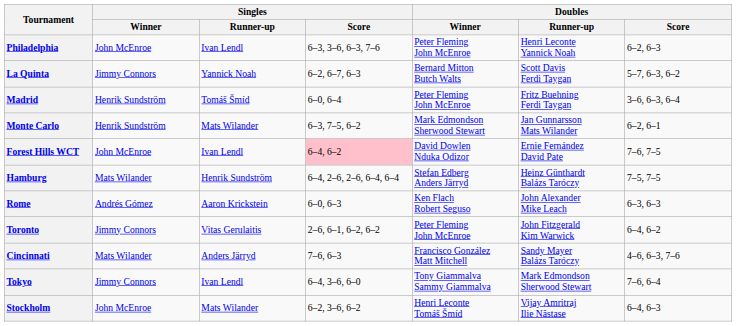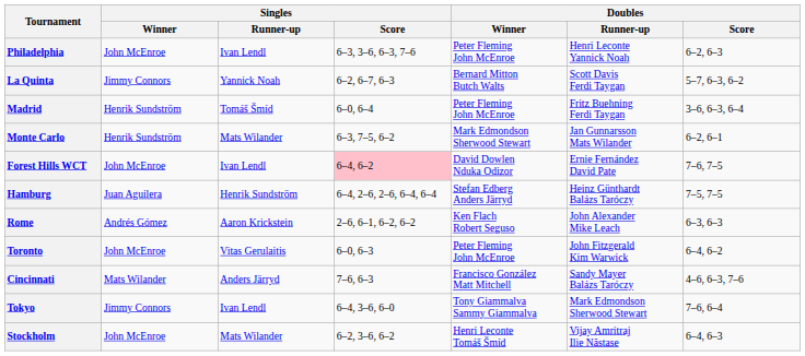 <table class=wikitable>
 <tr>
 <th style="width:140px;" rowspan="2">Tournament</th>
 <th style="width:170px;" colspan="3">Singles</th>
 <th style="width:170px;" colspan="3">Doubles</th>
 </tr>
 <tr>
 <th style="width:170px">Winner</th>
 <th style="width:170px">Runner-up</th>
 <th style="width:170px">Score</th>
 <th style="width:170px">Winner</th>
 <th style="width:170px">Runner-up</th>
 <th style="width:170px">Score</th>
 </tr>
 <tr>
 <th scope="row" style="text-align: left;"><a href='#'>Philadelphia</a></th>
 <td> <a href='#'>John McEnroe</a></td>
 <td> <a href='#'>Ivan Lendl</a></td>
 <td>6–3, 3–6, 6–3, 7–6</td>
 <td> <a href='#'>Peter Fleming</a> <br>  <a href='#'>John McEnroe</a></td>
 <td> <a href='#'>Henri Leconte</a> <br>  <a href='#'>Yannick Noah</a></td>
 <td>6–2, 6–3</td>
 </tr>
 <tr>
 <th scope="row" style="text-align: left;"><a href='#'>La Quinta</a></th>
 <td> <a href='#'>Jimmy Connors</a></td>
 <td> <a href='#'>Yannick Noah</a></td>
 <td>6–2, 6–7, 6–3</td>
 <td> <a href='#'>Bernard Mitton</a> <br>  <a href='#'>Butch Walts</a></td>
 <td> <a href='#'>Scott Davis</a> <br>  <a href='#'>Ferdi Taygan</a></td>
 <td>5–7, 6–3, 6–2</td>
 </tr>
 <tr>
 <th scope="row" style="text-align: left;"><a href='#'>Madrid</a></th>
 <td> <a href='#'>Henrik Sundström</a></td>
 <td> <a href='#'>Tomáš Šmíd</a></td>
 <td>6–0, 6–4</td>
 <td> <a href='#'>Peter Fleming</a> <br>  <a href='#'>John McEnroe</a></td>
 <td> <a href='#'>Fritz Buehning</a> <br>  <a href='#'>Ferdi Taygan</a></td>
 <td>3–6, 6–3, 6–4</td>
 </tr>
 <tr>
 <th scope="row" style="text-align: left;"><a href='#'>Monte Carlo</a></th>
 <td> <a href='#'>Henrik Sundström</a></td>
 <td> <a href='#'>Mats Wilander</a></td>
 <td>6–3, 7–5, 6–2</td>
 <td> <a href='#'>Mark Edmondson</a> <br>  <a href='#'>Sherwood Stewart</a></td>
 <td> <a href='#'>Jan Gunnarsson</a> <br>  <a href='#'>Mats Wilander</a></td>
 <td>6–2, 6–1</td>
 </tr>
 <tr>
 <th scope="row" style="text-align: left;"><a href='#'>Forest Hills WCT</a></th>
 <td> <a href='#'>John McEnroe</a></td>
 <td> <a href='#'>Ivan Lendl</a></td>
 <td style="background: pink;">6–4, 6–2</td>
 <td> <a href='#'>David Dowlen</a> <br>  <a href='#'>Nduka Odizor</a></td>
 <td> <a href='#'>Ernie Fernández</a> <br>  <a href='#'>David Pate</a></td>
 <td>7–6, 7–5</td>
 </tr>
 <tr>
 <th scope="row" style="text-align: left;"><a href='#'>Hamburg</a></th>
-<td> <a href='#'>Mats Wilander</a></td>
+<td> <a href='#'>Juan Aguilera</a></td>
 <td> <a href='#'>Henrik Sundström</a></td>
 <td>6–4, 2–6, 2–6, 6–4, 6–4</td>
 <td> <a href='#'>Stefan Edberg</a> <br>  <a href='#'>Anders Järryd</a></td>
 <td> <a href='#'>Heinz Günthardt</a> <br>  <a href='#'>Balázs Taróczy</a></td>
 <td>7–5, 7–5</td>
 </tr>
 <tr>
 <th scope="row" style="text-align: left;"><a href='#'>Rome</a></th>
 <td> <a href='#'>Andrés Gómez</a></td>
 <td> <a href='#'>Aaron Krickstein</a></td>
-<td>6–0, 6–3</td>
+<td>2–6, 6–1, 6–2, 6–2</td>
 <td> <a href='#'>Ken Flach</a> <br>  <a href='#'>Robert Seguso</a></td>
 <td> <a href='#'>John Alexander</a> <br>  <a href='#'>Mike Leach</a></td>
 <td>6–3, 6–3</td>
 </tr>
 <tr>
 <th scope="row" style="text-align: left;"><a href='#'>Toronto</a></th>
-<td> <a href='#'>Jimmy Connors</a></td>
+<td> <a href='#'>John McEnroe</a></td>
 <td> <a href='#'>Vitas Gerulaitis</a></td>
-<td>2–6, 6–1, 6–2, 6–2</td>
+<td>6–0, 6–3</td>
 <td> <a href='#'>Peter Fleming</a> <br>  <a href='#'>John McEnroe</a></td>
 <td> <a href='#'>John Fitzgerald</a> <br>  <a href='#'>Kim Warwick</a></td>
 <td>6–4, 6–2</td>
 </tr>
 <tr>
 <th scope="row" style="text-align: left;"><a href='#'>Cincinnati</a></th>
 <td> <a href='#'>Mats Wilander</a></td>
 <td> <a href='#'>Anders Järryd</a></td>
 <td>7–6, 6–3</td>
 <td> <a href='#'>Francisco González</a> <br>  <a href='#'>Matt Mitchell</a></td>
 <td> <a href='#'>Sandy Mayer</a> <br>  <a href='#'>Balázs Taróczy</a></td>
 <td>4–6, 6–3, 7–6</td>
 </tr>
 <tr>
 <th scope="row" style="text-align: left;"><a href='#'>Tokyo</a></th>
 <td> <a href='#'>Jimmy Connors</a></td>
 <td> <a href='#'>Ivan Lendl</a></td>
 <td>6–4, 3–6, 6–0</td>
 <td> <a href='#'>Tony Giammalva</a> <br>  <a href='#'>Sammy Giammalva</a></td>
 <td> <a href='#'>Mark Edmondson</a> <br>  <a href='#'>Sherwood Stewart</a></td>
 <td>7–6, 6–4</td>
 </tr>
 <tr>
 <th scope="row" style="text-align: left;"><a href='#'>Stockholm</a></th>
 <td> <a href='#'>John McEnroe</a></td>
 <td> <a href='#'>Mats Wilander</a></td>
 <td>6–2, 3–6, 6–2</td>
 <td> <a href='#'>Henri Leconte</a> <br>  <a href='#'>Tomáš Šmíd</a></td>
 <td> <a href='#'>Vijay Amritraj</a> <br>  <a href='#'>Ilie Năstase</a></td>
 <td>6–4, 6–3</td>
 </tr>
 </table>
